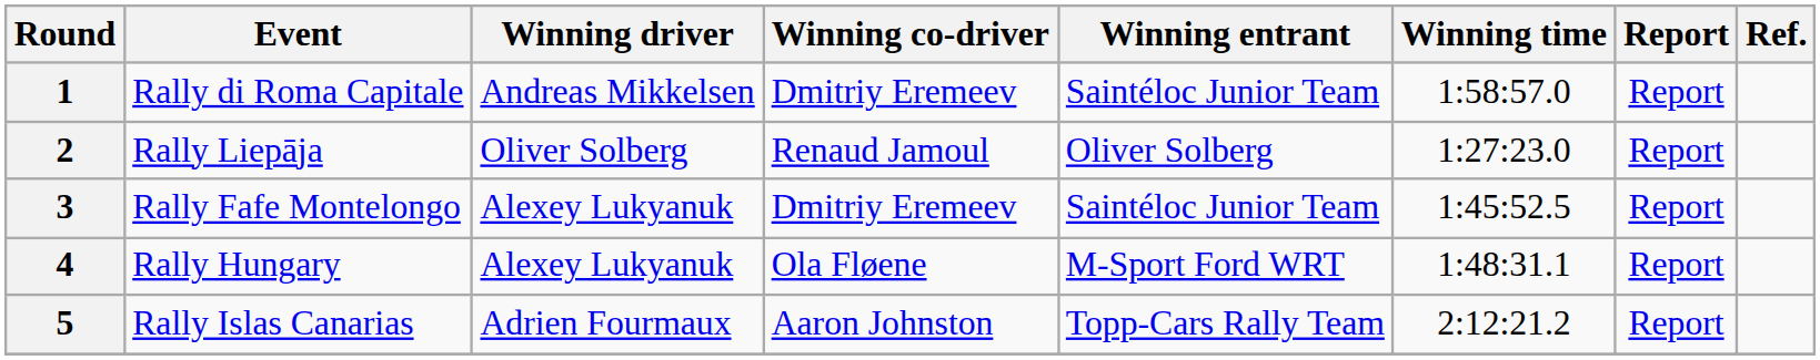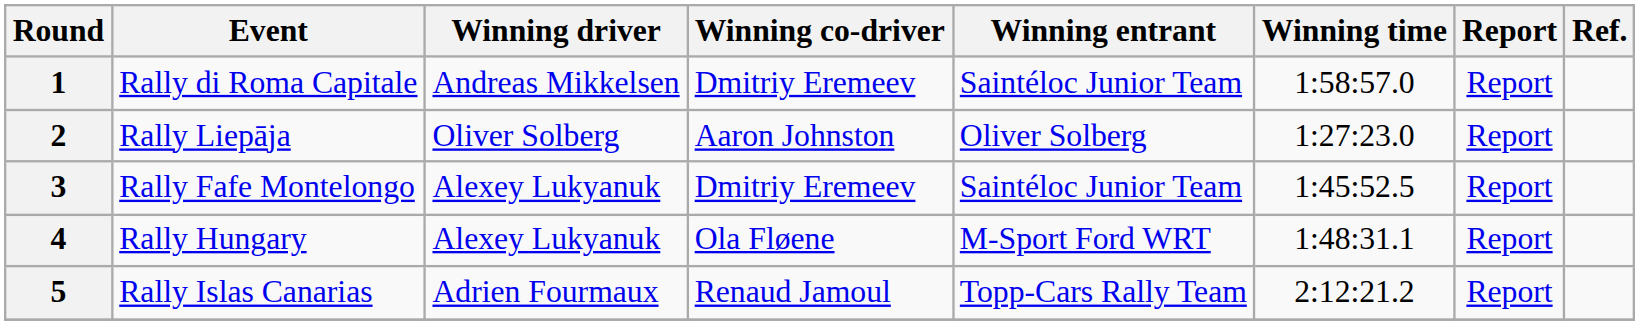 <table class="wikitable" style="font-size: 85%;">
 <tr>
 <th>Round</th>
 <th>Event</th>
 <th nowrap>Winning driver</th>
 <th nowrap>Winning co-driver</th>
 <th nowrap>Winning entrant</th>
 <th nowrap>Winning time</th>
 <th nowrap>Report</th>
 <th>Ref.</th>
 </tr>
 <tr>
 <th>1</th>
 <td nowrap> <a href='#'>Rally di Roma Capitale</a></td>
 <td nowrap> <a href='#'>Andreas Mikkelsen</a></td>
 <td nowrap> <a href='#'>Dmitriy Eremeev</a></td>
 <td nowrap> <a href='#'>Saintéloc Junior Team</a></td>
 <td align="center">1:58:57.0</td>
 <td align="center"><a href='#'>Report</a></td>
 <td align="center"></td>
 </tr>
 <tr>
 <th>2</th>
 <td> <a href='#'>Rally Liepāja</a></td>
 <td> <a href='#'>Oliver Solberg</a></td>
-<td nowrap> <a href='#'>Renaud Jamoul</a></td>
+<td> <a href='#'>Aaron Johnston</a></td>
 <td> <a href='#'>Oliver Solberg</a></td>
 <td align="center">1:27:23.0</td>
 <td align="center"><a href='#'>Report</a></td>
 <td align="center"></td>
 </tr>
 <tr>
 <th>3</th>
 <td> <a href='#'>Rally Fafe Montelongo</a></td>
 <td nowrap> <a href='#'>Alexey Lukyanuk</a></td>
 <td nowrap> <a href='#'>Dmitriy Eremeev</a></td>
 <td nowrap> <a href='#'>Saintéloc Junior Team</a></td>
 <td align="center">1:45:52.5</td>
 <td align="center"><a href='#'>Report</a></td>
 <td align="center"></td>
 </tr>
 <tr>
 <th>4</th>
 <td> <a href='#'>Rally Hungary</a></td>
 <td nowrap> <a href='#'>Alexey Lukyanuk</a></td>
 <td nowrap> <a href='#'>Ola Fløene</a></td>
 <td nowrap> <a href='#'>M-Sport Ford WRT</a></td>
 <td align="center">1:48:31.1</td>
 <td align="center"><a href='#'>Report</a></td>
 <td align="center"></td>
 </tr>
 <tr>
 <th>5</th>
 <td> <a href='#'>Rally Islas Canarias</a></td>
 <td nowrap> <a href='#'>Adrien Fourmaux</a></td>
-<td> <a href='#'>Aaron Johnston</a></td>
+<td nowrap> <a href='#'>Renaud Jamoul</a></td>
 <td> <a href='#'>Topp-Cars Rally Team</a></td>
 <td align="center">2:12:21.2</td>
 <td align="center"><a href='#'>Report</a></td>
 <td align="center"></td>
 </tr>
 <tr>
 </tr>
 </table>
